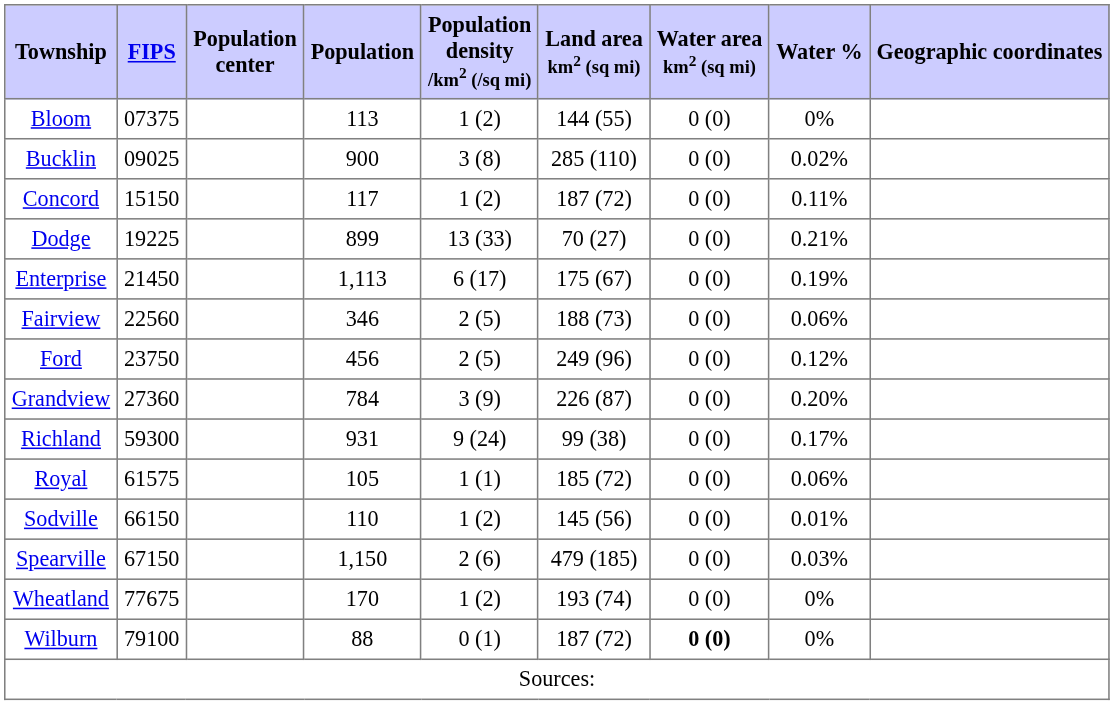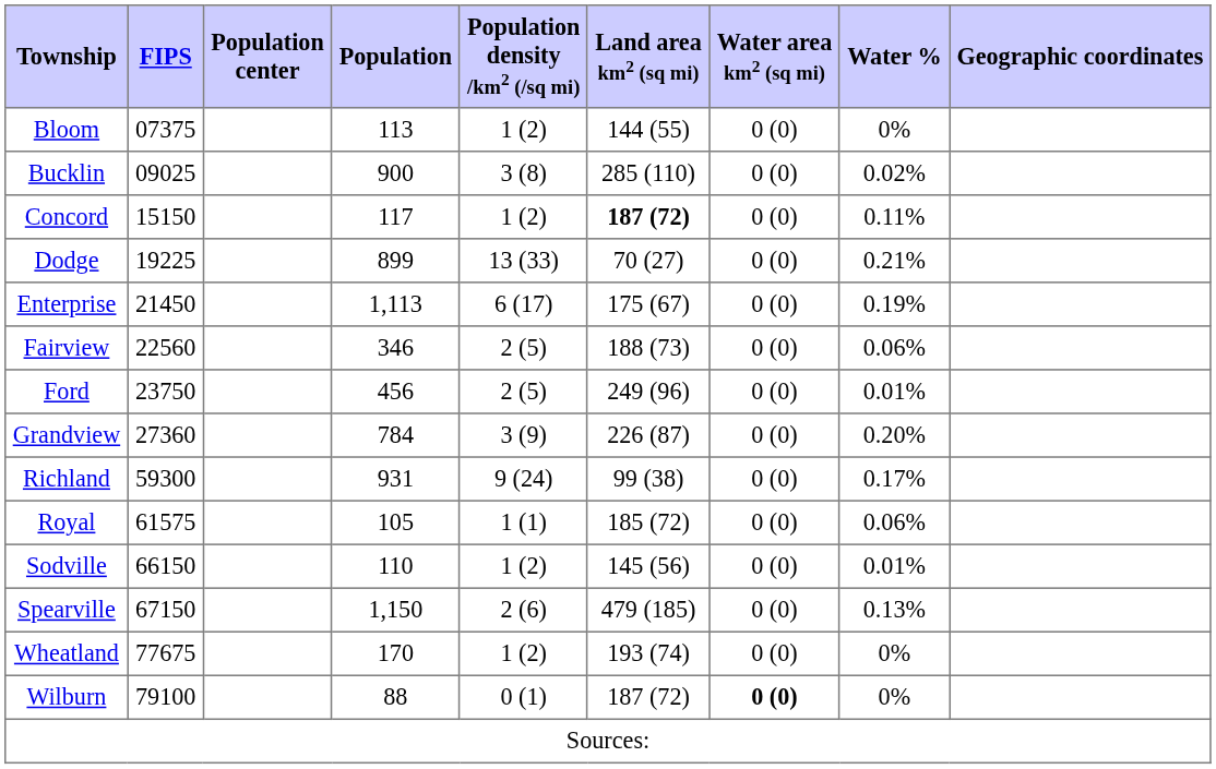 <table class="toccolours" border=1 cellspacing=0 cellpadding=4 style="text-align:center; border-collapse:collapse; font-size:90%;">
 <tr style="background:#ccccff">
 <th>Township</th>
 <th><a href='#'>FIPS</a></th>
 <th>Population<br>center</th>
 <th>Population</th>
 <th>Population<br>density<br><small>/km<sup>2</sup> (/sq mi)</small></th>
 <th>Land area<br><small>km<sup>2</sup> (sq mi)</small></th>
 <th>Water area<br><small>km<sup>2</sup> (sq mi)</small></th>
 <th>Water %</th>
 <th>Geographic coordinates</th>
 </tr>
 <tr>
 <td><a href='#'>Bloom</a></td>
 <td>07375</td>
 <td></td>
 <td>113</td>
 <td>1 (2)</td>
 <td>144 (55)</td>
 <td>0 (0)</td>
 <td>0%</td>
 <td></td>
 </tr>
 <tr>
 <td><a href='#'>Bucklin</a></td>
 <td>09025</td>
 <td></td>
 <td>900</td>
 <td>3 (8)</td>
 <td>285 (110)</td>
 <td>0 (0)</td>
 <td>0.02%</td>
 <td></td>
 </tr>
 <tr>
 <td><a href='#'>Concord</a></td>
 <td>15150</td>
 <td></td>
 <td>117</td>
 <td>1 (2)</td>
-<td>187 (72)</td>
+<td><strong>187 (72)</strong></td>
 <td>0 (0)</td>
 <td>0.11%</td>
 <td></td>
 </tr>
 <tr>
 <td><a href='#'>Dodge</a></td>
 <td>19225</td>
 <td></td>
 <td>899</td>
 <td>13 (33)</td>
 <td>70 (27)</td>
 <td>0 (0)</td>
 <td>0.21%</td>
 <td></td>
 </tr>
 <tr>
 <td><a href='#'>Enterprise</a></td>
 <td>21450</td>
 <td></td>
 <td>1,113</td>
 <td>6 (17)</td>
 <td>175 (67)</td>
 <td>0 (0)</td>
 <td>0.19%</td>
 <td></td>
 </tr>
 <tr>
 <td><a href='#'>Fairview</a></td>
 <td>22560</td>
 <td></td>
 <td>346</td>
 <td>2 (5)</td>
 <td>188 (73)</td>
 <td>0 (0)</td>
 <td>0.06%</td>
 <td></td>
 </tr>
 <tr>
 <td><a href='#'>Ford</a></td>
 <td>23750</td>
 <td></td>
 <td>456</td>
 <td>2 (5)</td>
 <td>249 (96)</td>
 <td>0 (0)</td>
-<td>0.12%</td>
+<td>0.01%</td>
 <td></td>
 </tr>
 <tr>
 <td><a href='#'>Grandview</a></td>
 <td>27360</td>
 <td></td>
 <td>784</td>
 <td>3 (9)</td>
 <td>226 (87)</td>
 <td>0 (0)</td>
 <td>0.20%</td>
 <td></td>
 </tr>
 <tr>
 <td><a href='#'>Richland</a></td>
 <td>59300</td>
 <td></td>
 <td>931</td>
 <td>9 (24)</td>
 <td>99 (38)</td>
 <td>0 (0)</td>
 <td>0.17%</td>
 <td></td>
 </tr>
 <tr>
 <td><a href='#'>Royal</a></td>
 <td>61575</td>
 <td></td>
 <td>105</td>
 <td>1 (1)</td>
 <td>185 (72)</td>
 <td>0 (0)</td>
 <td>0.06%</td>
 <td></td>
 </tr>
 <tr>
 <td><a href='#'>Sodville</a></td>
 <td>66150</td>
 <td></td>
 <td>110</td>
 <td>1 (2)</td>
 <td>145 (56)</td>
 <td>0 (0)</td>
 <td>0.01%</td>
 <td></td>
 </tr>
 <tr>
 <td><a href='#'>Spearville</a></td>
 <td>67150</td>
 <td></td>
 <td>1,150</td>
 <td>2 (6)</td>
 <td>479 (185)</td>
 <td>0 (0)</td>
-<td>0.03%</td>
+<td>0.13%</td>
 <td></td>
 </tr>
 <tr>
 <td><a href='#'>Wheatland</a></td>
 <td>77675</td>
 <td></td>
 <td>170</td>
 <td>1 (2)</td>
 <td>193 (74)</td>
 <td>0 (0)</td>
 <td>0%</td>
 <td></td>
 </tr>
 <tr>
 <td><a href='#'>Wilburn</a></td>
 <td>79100</td>
 <td></td>
 <td>88</td>
 <td>0 (1)</td>
 <td>187 (72)</td>
 <td><strong>0 (0)</strong></td>
 <td>0%</td>
 <td></td>
 </tr>
 <tr>
 <td colspan=9>Sources: </td>
 </tr>
 </table>
